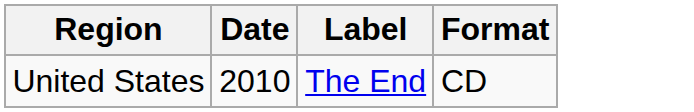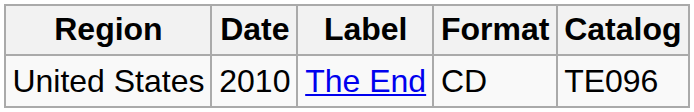 <table class="wikitable">
 <tr>
 <th>Region</th>
 <th>Date</th>
 <th>Label</th>
 <th>Format</th>
+<th>Catalog</th>
 </tr>
 <tr>
 <td>United States</td>
 <td>2010</td>
 <td><a href='#'>The End</a></td>
 <td>CD</td>
+<td>TE096</td>
 </tr>
 </table>
